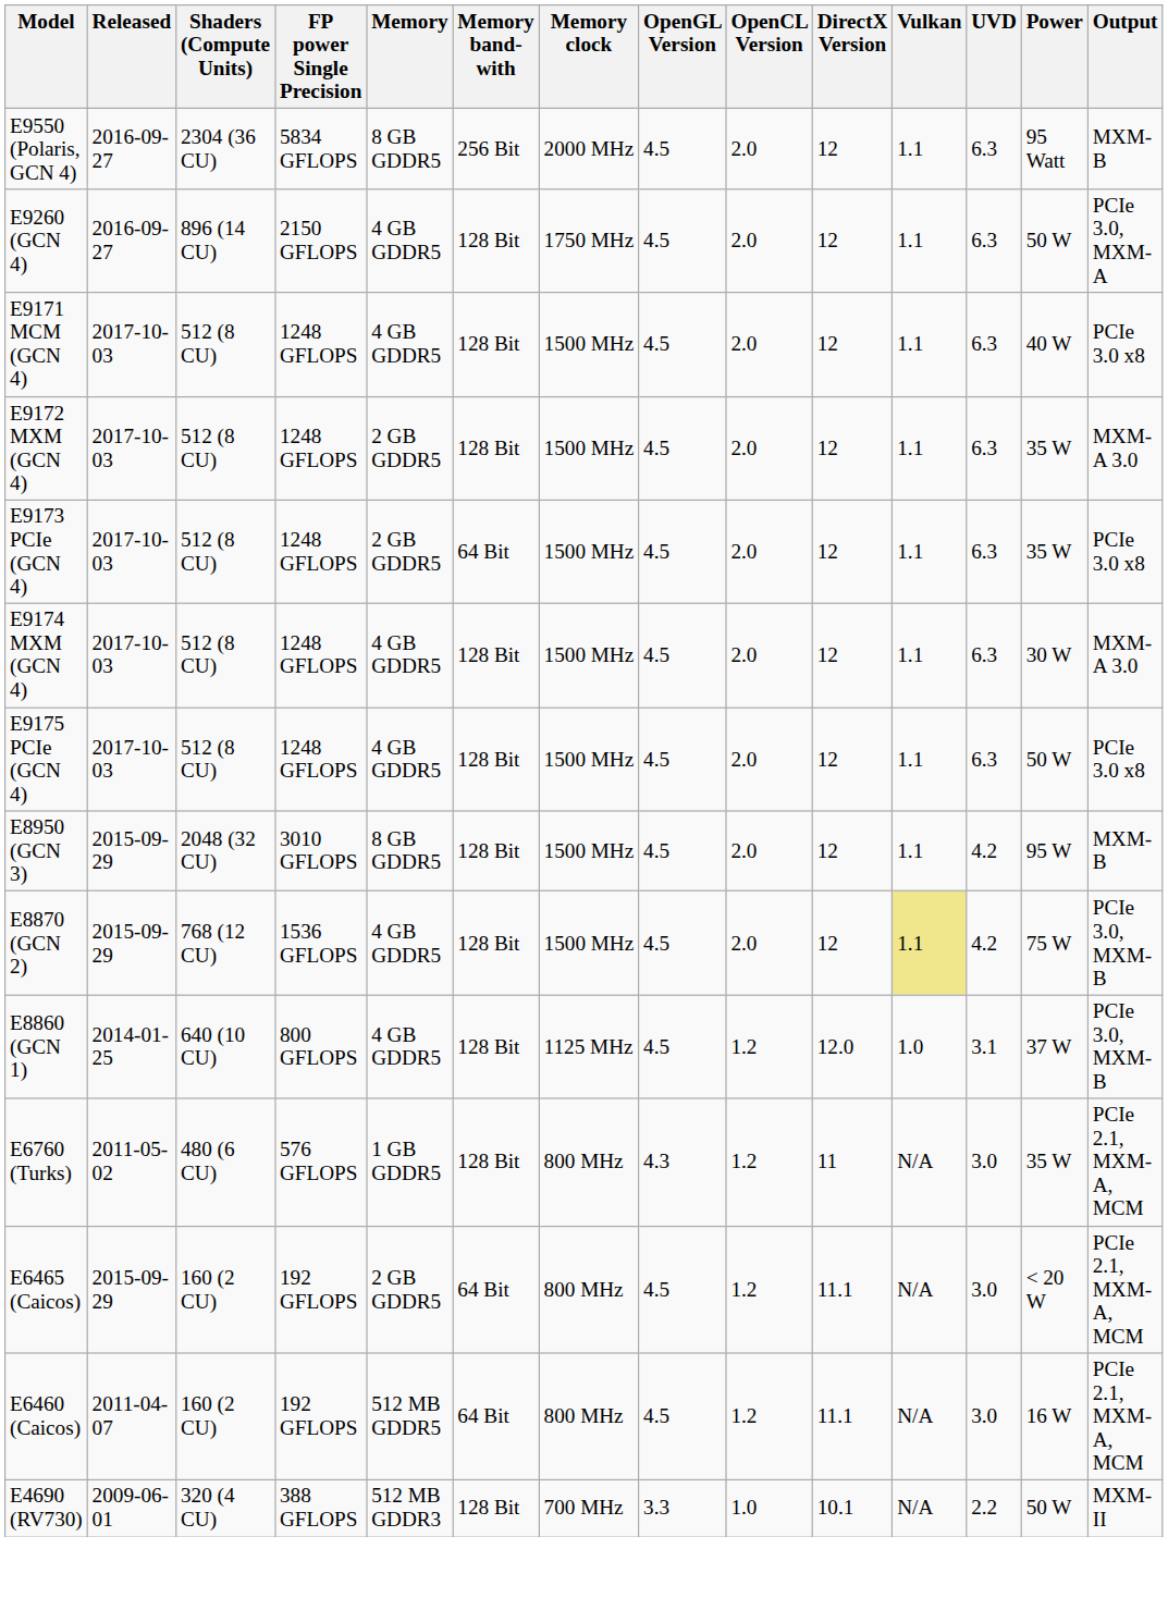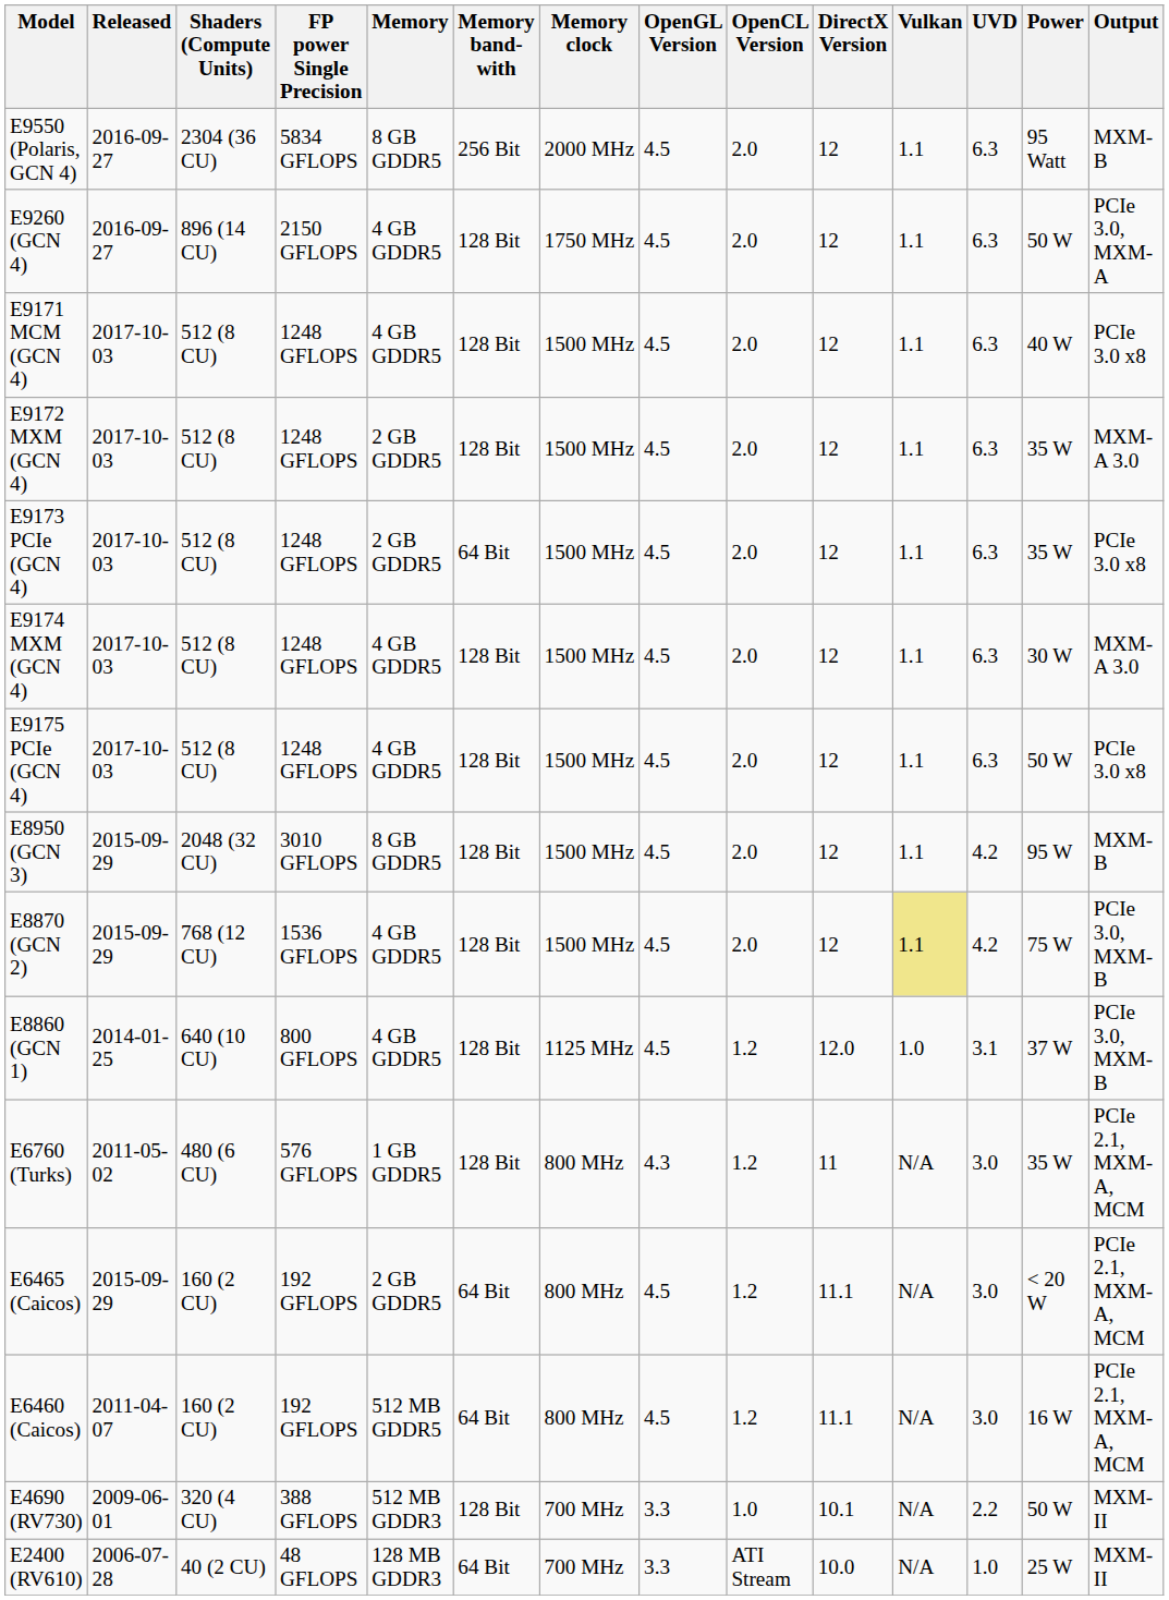 <table class="wikitable sortable">
 <tr style="vertical-align:top;">
 <th>Model</th>
 <th>Released</th>
 <th>Shaders  (Compute Units)</th>
 <th>FP power Single Precision</th>
 <th>Memory</th>
 <th>Memory band-with</th>
 <th>Memory clock</th>
 <th>OpenGL Version</th>
 <th>OpenCL Version</th>
 <th>DirectX Version</th>
 <th>Vulkan</th>
 <th>UVD</th>
 <th>Power</th>
 <th>Output</th>
 </tr>
 <tr>
 <td>E9550 (Polaris, GCN 4)</td>
 <td>2016-09-27</td>
 <td>2304 (36 CU)</td>
 <td>5834 GFLOPS</td>
 <td>8 GB GDDR5</td>
 <td>256 Bit</td>
 <td>2000 MHz</td>
 <td>4.5</td>
 <td>2.0</td>
 <td>12</td>
 <td>1.1</td>
 <td>6.3</td>
 <td>95 Watt</td>
 <td>MXM-B</td>
 </tr>
 <tr>
 <td>E9260 (GCN 4)</td>
 <td>2016-09-27</td>
 <td>896 (14 CU)</td>
 <td>2150 GFLOPS</td>
 <td>4 GB GDDR5</td>
 <td>128 Bit</td>
 <td>1750 MHz</td>
 <td>4.5</td>
 <td>2.0</td>
 <td>12</td>
 <td>1.1</td>
 <td>6.3</td>
 <td>50 W</td>
 <td>PCIe 3.0, MXM-A</td>
 </tr>
 <tr>
 <td>E9171 MCM (GCN 4)</td>
 <td>2017-10-03</td>
 <td>512 (8 CU)</td>
 <td>1248 GFLOPS</td>
 <td>4 GB GDDR5</td>
 <td>128 Bit</td>
 <td>1500 MHz</td>
 <td>4.5</td>
 <td>2.0</td>
 <td>12</td>
 <td>1.1</td>
 <td>6.3</td>
 <td>40 W</td>
 <td>PCIe 3.0 x8</td>
 </tr>
 <tr>
 <td>E9172 MXM (GCN 4)</td>
 <td>2017-10-03</td>
 <td>512 (8 CU)</td>
 <td>1248 GFLOPS</td>
 <td>2 GB GDDR5</td>
 <td>128 Bit</td>
 <td>1500 MHz</td>
 <td>4.5</td>
 <td>2.0</td>
 <td>12</td>
 <td>1.1</td>
 <td>6.3</td>
 <td>35 W</td>
 <td>MXM-A 3.0</td>
 </tr>
 <tr>
 <td>E9173 PCIe (GCN 4)</td>
 <td>2017-10-03</td>
 <td>512 (8 CU)</td>
 <td>1248 GFLOPS</td>
 <td>2 GB GDDR5</td>
 <td>64 Bit</td>
 <td>1500 MHz</td>
 <td>4.5</td>
 <td>2.0</td>
 <td>12</td>
 <td>1.1</td>
 <td>6.3</td>
 <td>35 W</td>
 <td>PCIe 3.0 x8</td>
 </tr>
 <tr>
 <td>E9174 MXM (GCN 4)</td>
 <td>2017-10-03</td>
 <td>512 (8 CU)</td>
 <td>1248 GFLOPS</td>
 <td>4 GB GDDR5</td>
 <td>128 Bit</td>
 <td>1500 MHz</td>
 <td>4.5</td>
 <td>2.0</td>
 <td>12</td>
 <td>1.1</td>
 <td>6.3</td>
 <td>30 W</td>
 <td>MXM-A 3.0</td>
 </tr>
 <tr>
 <td>E9175 PCIe (GCN 4)</td>
 <td>2017-10-03</td>
 <td>512 (8 CU)</td>
 <td>1248 GFLOPS</td>
 <td>4 GB GDDR5</td>
 <td>128 Bit</td>
 <td>1500 MHz</td>
 <td>4.5</td>
 <td>2.0</td>
 <td>12</td>
 <td>1.1</td>
 <td>6.3</td>
 <td>50 W</td>
 <td>PCIe 3.0 x8</td>
 </tr>
 <tr>
 <td>E8950 (GCN 3)</td>
 <td>2015-09-29</td>
 <td>2048 (32 CU)</td>
 <td>3010 GFLOPS</td>
 <td>8 GB GDDR5</td>
 <td>128 Bit</td>
 <td>1500 MHz</td>
 <td>4.5</td>
 <td>2.0</td>
 <td>12</td>
 <td>1.1</td>
 <td>4.2</td>
 <td>95 W</td>
 <td>MXM-B</td>
 </tr>
 <tr>
 <td>E8870 (GCN 2)</td>
 <td>2015-09-29</td>
 <td>768 (12 CU)</td>
 <td>1536 GFLOPS</td>
 <td>4 GB GDDR5</td>
 <td>128 Bit</td>
 <td>1500 MHz</td>
 <td>4.5</td>
 <td>2.0</td>
 <td>12</td>
 <td style="background: khaki;">1.1</td>
 <td>4.2</td>
 <td>75 W</td>
 <td>PCIe 3.0, MXM-B</td>
 </tr>
 <tr>
 <td>E8860 (GCN 1)</td>
 <td>2014-01-25</td>
 <td>640 (10 CU)</td>
 <td>800 GFLOPS</td>
 <td>4 GB GDDR5</td>
 <td>128 Bit</td>
 <td>1125 MHz</td>
 <td>4.5</td>
 <td>1.2</td>
 <td>12.0</td>
 <td>1.0</td>
 <td>3.1</td>
 <td>37 W</td>
 <td>PCIe 3.0, MXM-B</td>
 </tr>
 <tr>
 <td>E6760 (Turks)</td>
 <td>2011-05-02</td>
 <td>480 (6 CU)</td>
 <td>576 GFLOPS</td>
 <td>1 GB GDDR5</td>
 <td>128 Bit</td>
 <td>800 MHz</td>
 <td>4.3</td>
 <td>1.2</td>
 <td>11</td>
 <td>N/A</td>
 <td>3.0</td>
 <td>35 W</td>
 <td>PCIe 2.1, MXM-A, MCM</td>
 </tr>
 <tr>
 <td>E6465 (Caicos)</td>
 <td>2015-09-29</td>
 <td>160 (2 CU)</td>
 <td>192 GFLOPS</td>
 <td>2 GB GDDR5</td>
 <td>64 Bit</td>
 <td>800 MHz</td>
 <td>4.5</td>
 <td>1.2</td>
 <td>11.1</td>
 <td>N/A</td>
 <td>3.0</td>
 <td>< 20 W</td>
 <td>PCIe 2.1, MXM-A, MCM</td>
 </tr>
 <tr>
 <td>E6460 (Caicos)</td>
 <td>2011-04-07</td>
 <td>160 (2 CU)</td>
 <td>192 GFLOPS</td>
 <td>512 MB GDDR5</td>
 <td>64 Bit</td>
 <td>800 MHz</td>
 <td>4.5</td>
 <td>1.2</td>
 <td>11.1</td>
 <td>N/A</td>
 <td>3.0</td>
 <td>16 W</td>
 <td>PCIe 2.1, MXM-A, MCM</td>
 </tr>
 <tr>
 <td>E4690 (RV730)</td>
 <td>2009-06-01</td>
 <td>320 (4 CU)</td>
 <td>388 GFLOPS</td>
 <td>512 MB GDDR3</td>
 <td>128 Bit</td>
 <td>700 MHz</td>
 <td>3.3</td>
 <td>1.0</td>
 <td>10.1</td>
 <td>N/A</td>
 <td>2.2</td>
 <td>50 W</td>
 <td>MXM-II</td>
 </tr>
+<tr>
+<td>E2400 (RV610)</td>
+<td>2006-07-28</td>
+<td>40 (2 CU)</td>
+<td>48 GFLOPS</td>
+<td>128 MB GDDR3</td>
+<td>64 Bit</td>
+<td>700 MHz</td>
+<td>3.3</td>
+<td>ATI Stream</td>
+<td>10.0</td>
+<td>N/A</td>
+<td>1.0</td>
+<td>25 W</td>
+<td>MXM-II</td>
+</tr>
 </table>
